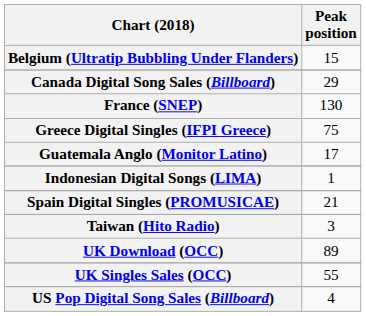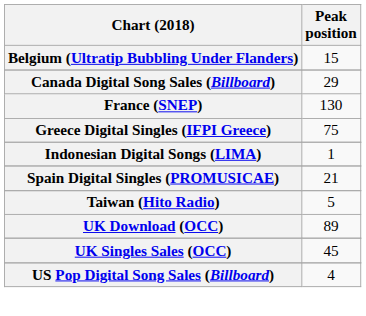 <table class="wikitable sortable plainrowheaders" style="text-align:center">
 <tr>
 <th scope="col">Chart (2018)</th>
 <th scope="col">Peak<br> position</th>
 </tr>
 <tr>
 <th scope="row">Belgium (<a href='#'>Ultratip Bubbling Under Flanders</a>)</th>
 <td>15</td>
 </tr>
 <tr>
 </tr>
 <tr>
 <th scope="row">Canada Digital Song Sales (<em><a href='#'>Billboard</a></em>)</th>
 <td>29</td>
 </tr>
 <tr>
 <th scope="row">France (<a href='#'>SNEP</a>)</th>
 <td>130</td>
 </tr>
 <tr>
 <th scope="row">Greece Digital Singles (<a href='#'>IFPI Greece</a>)</th>
 <td>75</td>
 </tr>
 <tr>
-<th scope="row">Guatemala Anglo (<a href='#'>Monitor Latino</a>)</th>
-<td>17</td>
-</tr>
-<tr>
 </tr>
 <tr>
 <th scope="row">Indonesian Digital Songs (<a href='#'>LIMA</a>)</th>
 <td>1</td>
 </tr>
 <tr>
 </tr>
 <tr>
 </tr>
 <tr>
 <th scope="row">Spain Digital Singles (<a href='#'>PROMUSICAE</a>)</th>
 <td>21</td>
 </tr>
 <tr>
 </tr>
 <tr>
 <th scope="row">Taiwan (<a href='#'>Hito Radio</a>)</th>
-<td>3</td>
+<td>5</td>
 </tr>
 <tr>
 <th scope="row"><a href='#'>UK Download</a> (<a href='#'>OCC</a>)</th>
 <td>89</td>
 </tr>
 <tr>
 </tr>
 <tr>
 <th scope="row"><a href='#'>UK Singles Sales</a> (<a href='#'>OCC</a>)</th>
-<td>55</td>
+<td>45</td>
 </tr>
 <tr>
 </tr>
 <tr>
 </tr>
 <tr>
 <th scope="row">US <a href='#'>Pop Digital Song Sales</a> (<em><a href='#'>Billboard</a></em>)</th>
 <td>4</td>
 </tr>
 </table>
